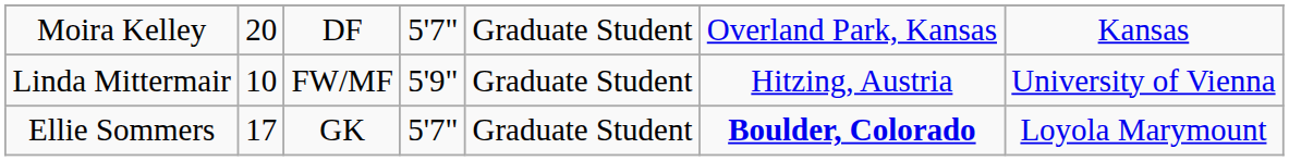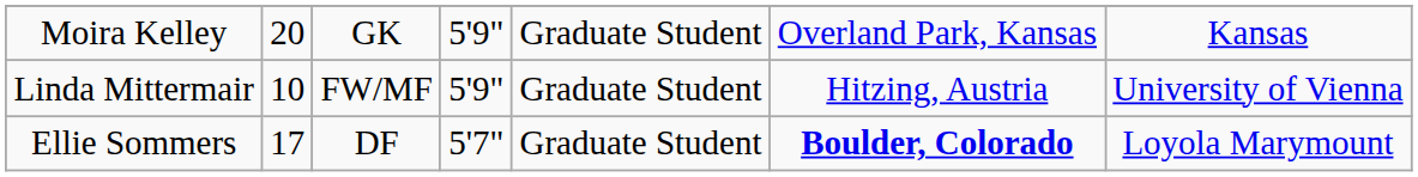 <table class="wikitable sortable" style="text-align:center;" border="1">
 <tr align=center>
 </tr>
 <tr>
 <td>Moira Kelley</td>
 <td>20</td>
-<td>DF</td>
-<td>5'7"</td>
+<td>GK</td>
+<td>5'9"</td>
 <td>Graduate Student</td>
 <td><a href='#'>Overland Park, Kansas</a></td>
 <td><a href='#'>Kansas</a></td>
 </tr>
 <tr>
 <td>Linda Mittermair</td>
 <td>10</td>
 <td>FW/MF</td>
 <td>5'9"</td>
 <td>Graduate Student</td>
 <td><a href='#'>Hitzing, Austria</a></td>
 <td><a href='#'>University of Vienna</a></td>
 </tr>
 <tr>
 <td>Ellie Sommers</td>
 <td>17</td>
-<td>GK</td>
+<td>DF</td>
 <td>5'7"</td>
 <td>Graduate Student</td>
 <td><strong><a href='#'>Boulder, Colorado</a></strong></td>
 <td><a href='#'>Loyola Marymount</a></td>
 </tr>
 </table>
